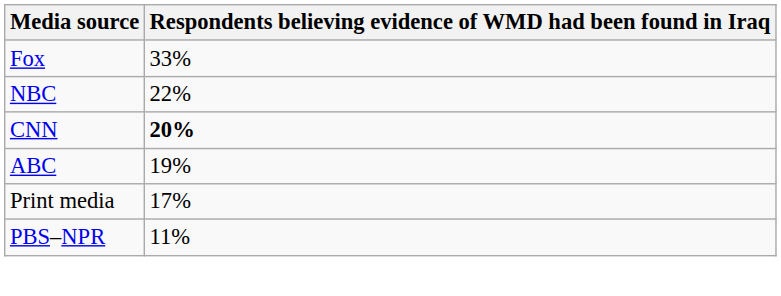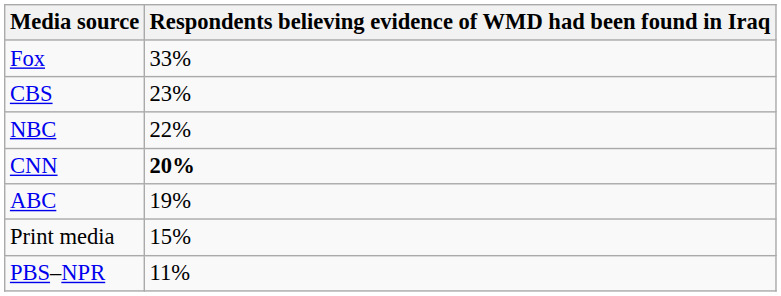 <table class="wikitable">
 <tr>
 <th>Media source</th>
 <th>Respondents believing evidence of WMD had been found in Iraq</th>
 </tr>
 <tr>
 <td><a href='#'>Fox</a></td>
 <td>33%</td>
+</tr>
+<tr>
+<td><a href='#'>CBS</a></td>
+<td>23%</td>
 </tr>
 <tr>
 <td><a href='#'>NBC</a></td>
 <td>22%</td>
 </tr>
 <tr>
 <td><a href='#'>CNN</a></td>
 <td><strong>20%</strong></td>
 </tr>
 <tr>
 <td><a href='#'>ABC</a></td>
 <td>19%</td>
 </tr>
 <tr>
 <td>Print media</td>
-<td>17%</td>
+<td>15%</td>
 </tr>
 <tr>
 <td><a href='#'>PBS</a>–<a href='#'>NPR</a></td>
 <td>11%</td>
 </tr>
 </table>
